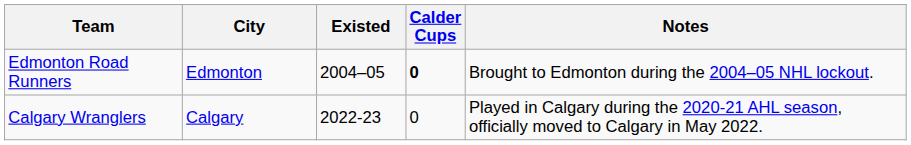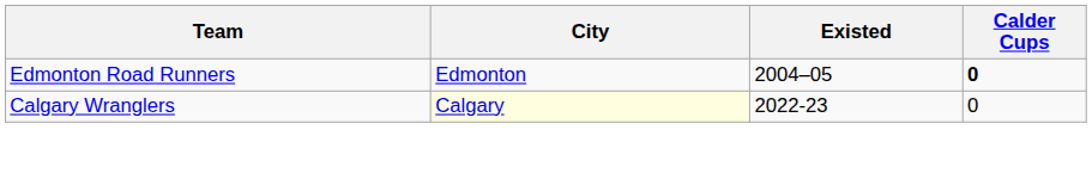 <table class="wikitable">
 <tr>
 <th bgcolor="#DDDDFF" width="20%">Team</th>
 <th bgcolor="#DDDDFF" width="15%">City</th>
 <th bgcolor="#DDDDFF" width="10%">Existed</th>
 <th bgcolor="#DDDDFF" width="5%"><a href='#'>Calder Cups</a></th>
-<th bgcolor="#DDDDFF" width="50%">Notes</th>
 </tr>
 <tr>
 <td><a href='#'>Edmonton Road Runners</a></td>
 <td><a href='#'>Edmonton</a></td>
 <td>2004–05</td>
 <td><strong>0</strong></td>
-<td>Brought to Edmonton during the <a href='#'>2004–05 NHL lockout</a>.</td>
 </tr>
 <tr>
 <td><a href='#'>Calgary Wranglers</a></td>
-<td><a href='#'>Calgary</a></td>
+<td style="background: lightyellow;"><a href='#'>Calgary</a></td>
 <td>2022-23</td>
 <td>0</td>
-<td>Played in Calgary during the <a href='#'>2020-21 AHL season</a>, officially moved to Calgary in May 2022.</td>
 </tr>
 </table>
